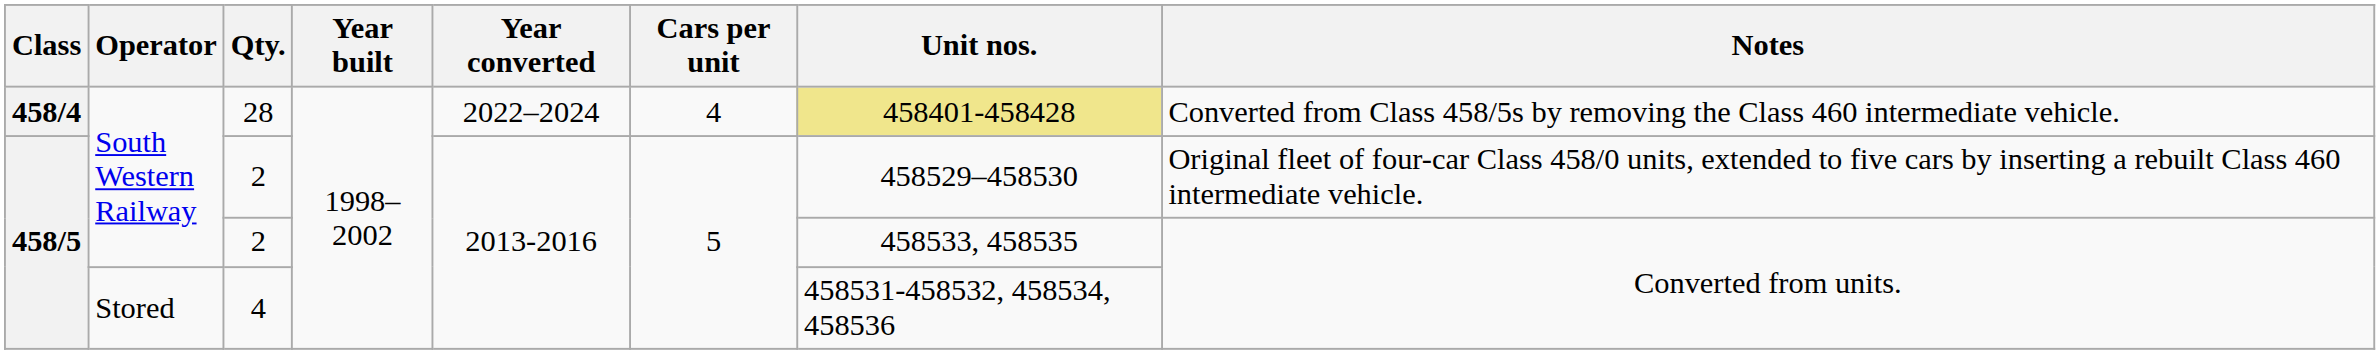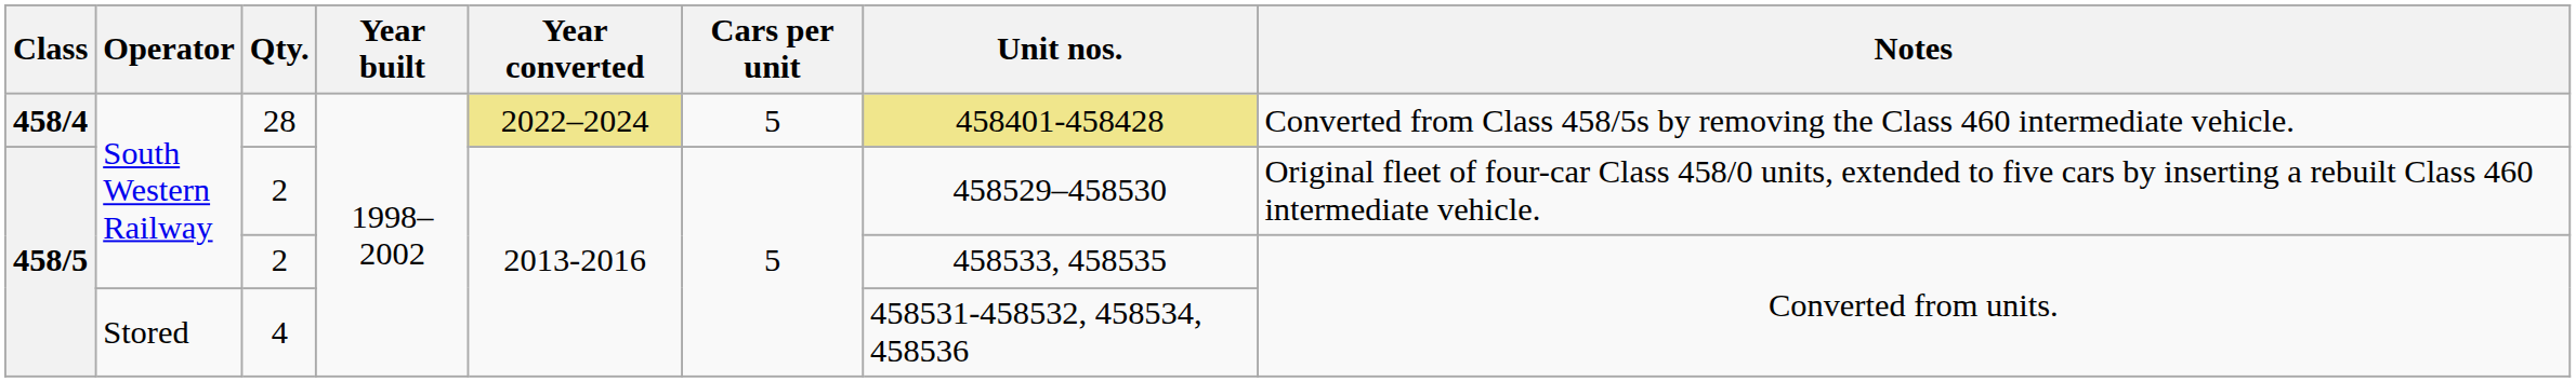 <table class="wikitable">
 <tr>
 <th>Class</th>
 <th>Operator</th>
 <th>Qty.</th>
 <th>Year built</th>
 <th>Year converted</th>
 <th>Cars per unit</th>
 <th>Unit nos.</th>
 <th>Notes</th>
 </tr>
 <tr>
 <th>458/4</th>
 <td rowspan="3"><a href='#'>South<br>Western<br>Railway</a></td>
 <td align="center">28</td>
 <td rowspan="4" align="center">1998–2002</td>
-<td align="center">2022–2024</td>
-<td align="center">4</td>
+<td align="center" style="background: khaki;">2022–2024</td>
+<td align="center">5</td>
 <td align="center" style="background: khaki;">458401-458428</td>
 <td>Converted from Class 458/5s by removing the Class 460 intermediate vehicle.</td>
 </tr>
 <tr>
 <th rowspan="3" align="center">458/5</th>
 <td align="center">2</td>
 <td rowspan="3" align="center">2013-2016</td>
 <td rowspan="3" align="center">5</td>
 <td align="center">458529–458530</td>
 <td>Original fleet of four-car Class 458/0 units, extended to five cars by inserting a rebuilt Class 460 intermediate vehicle.</td>
 </tr>
 <tr>
 <td align=center>2</td>
 <td align="center">458533, 458535</td>
 <td rowspan="2" align="center">Converted from  units.</td>
 </tr>
 <tr>
 <td>Stored</td>
 <td align="center">4</td>
 <td>458531-458532, 458534, 458536</td>
 </tr>
 </table>
